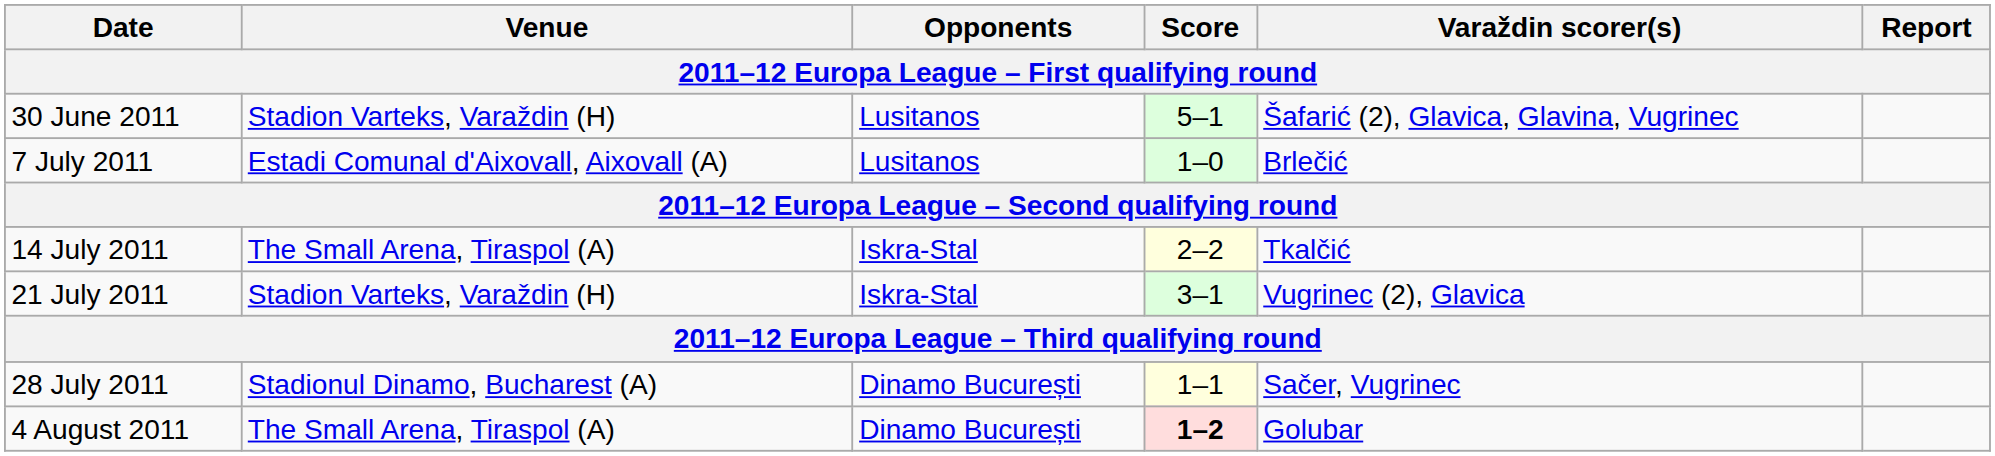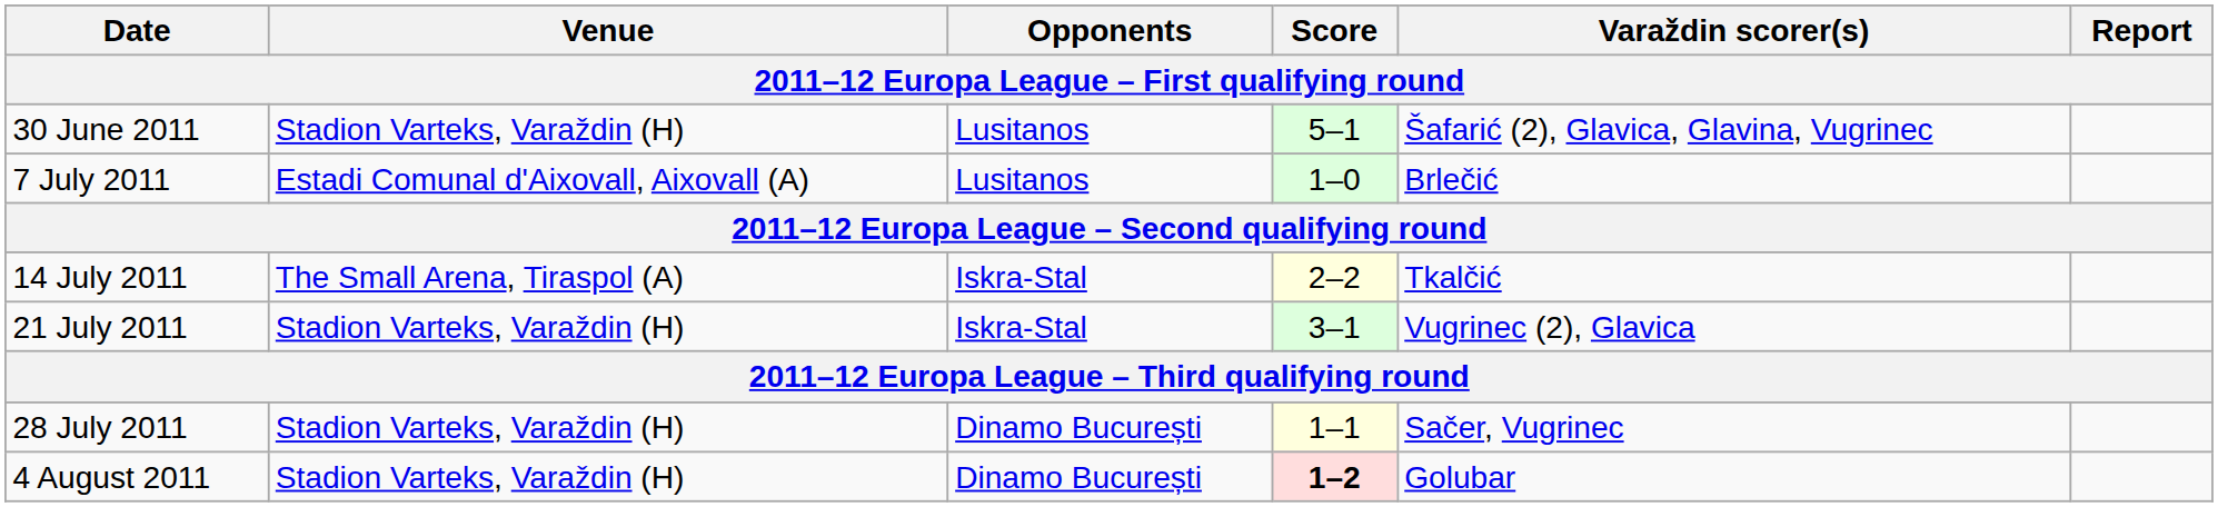 <table class="wikitable" width=85%; style="text-align: left; font-size:95%;">
 <tr>
 <th>Date</th>
 <th>Venue</th>
 <th>Opponents</th>
 <th>Score</th>
 <th>Varaždin scorer(s)</th>
 <th>Report</th>
 </tr>
 <tr>
 <th colspan=7><a href='#'>2011–12 Europa League – First qualifying round</a></th>
 </tr>
 <tr>
 <td>30 June 2011</td>
 <td><a href='#'>Stadion Varteks</a>, <a href='#'>Varaždin</a> (H)</td>
 <td> <a href='#'>Lusitanos</a></td>
 <td align=center bgcolor=ddffdd>5–1</td>
 <td><a href='#'>Šafarić</a> (2), <a href='#'>Glavica</a>, <a href='#'>Glavina</a>, <a href='#'>Vugrinec</a></td>
 <td></td>
 </tr>
 <tr>
 <td>7 July 2011</td>
 <td><a href='#'>Estadi Comunal d'Aixovall</a>, <a href='#'>Aixovall</a> (A)</td>
 <td> <a href='#'>Lusitanos</a></td>
 <td align=center bgcolor=ddffdd>1–0</td>
 <td><a href='#'>Brlečić</a></td>
 <td></td>
 </tr>
 <tr>
 <th colspan=7><a href='#'>2011–12 Europa League – Second qualifying round</a></th>
 </tr>
 <tr>
 <td>14 July 2011</td>
 <td><a href='#'>The Small Arena</a>, <a href='#'>Tiraspol</a> (A)</td>
 <td> <a href='#'>Iskra-Stal</a></td>
 <td align=center bgcolor=ffffdd>2–2</td>
 <td><a href='#'>Tkalčić</a></td>
 <td></td>
 </tr>
 <tr>
 <td>21 July 2011</td>
 <td><a href='#'>Stadion Varteks</a>, <a href='#'>Varaždin</a> (H)</td>
 <td> <a href='#'>Iskra-Stal</a></td>
 <td align=center bgcolor=ddffdd>3–1</td>
 <td><a href='#'>Vugrinec</a> (2), <a href='#'>Glavica</a></td>
 <td></td>
 </tr>
 <tr>
 <th colspan=7><a href='#'>2011–12 Europa League – Third qualifying round</a></th>
 </tr>
 <tr>
 <td>28 July 2011</td>
-<td><a href='#'>Stadionul Dinamo</a>, <a href='#'>Bucharest</a> (A)</td>
+<td><a href='#'>Stadion Varteks</a>, <a href='#'>Varaždin</a> (H)</td>
 <td> <a href='#'>Dinamo București</a></td>
 <td align=center bgcolor=ffffdd>1–1</td>
 <td><a href='#'>Sačer</a>, <a href='#'>Vugrinec</a></td>
 <td></td>
 </tr>
 <tr>
 <td>4 August 2011</td>
-<td><a href='#'>The Small Arena</a>, <a href='#'>Tiraspol</a> (A)</td>
+<td><a href='#'>Stadion Varteks</a>, <a href='#'>Varaždin</a> (H)</td>
 <td> <a href='#'>Dinamo București</a></td>
 <td align=center bgcolor=ffdddd><strong>1–2</strong></td>
 <td><a href='#'>Golubar</a></td>
 <td></td>
 </tr>
 </table>
